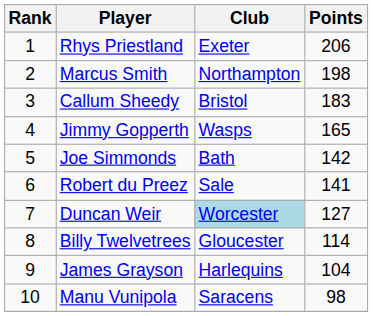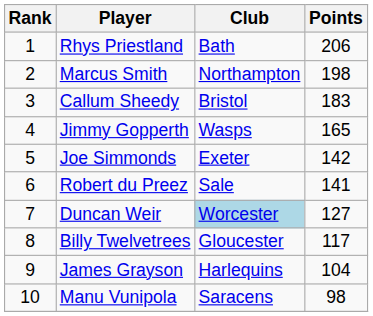 <table class="wikitable" style="text-align:center">
 <tr>
 <th>Rank</th>
 <th>Player</th>
 <th>Club</th>
 <th style="width:50px;">Points</th>
 </tr>
 <tr>
 <td>1</td>
 <td align=left> <a href='#'>Rhys Priestland</a></td>
-<td align=left><a href='#'>Exeter</a></td>
+<td align=left><a href='#'>Bath</a></td>
 <td>206</td>
 </tr>
 <tr>
 <td>2</td>
 <td align=left> <a href='#'>Marcus Smith</a></td>
 <td align=left><a href='#'>Northampton</a></td>
 <td>198</td>
 </tr>
 <tr>
 <td>3</td>
 <td align=left> <a href='#'>Callum Sheedy</a></td>
 <td align=left><a href='#'>Bristol</a></td>
 <td>183</td>
 </tr>
 <tr>
 <td>4</td>
 <td align=left> <a href='#'>Jimmy Gopperth</a></td>
 <td align=left><a href='#'>Wasps</a></td>
 <td>165</td>
 </tr>
 <tr>
 <td>5</td>
 <td align=left> <a href='#'>Joe Simmonds</a></td>
-<td align=left><a href='#'>Bath</a></td>
+<td align=left><a href='#'>Exeter</a></td>
 <td>142</td>
 </tr>
 <tr>
 <td>6</td>
 <td align=left> <a href='#'>Robert du Preez</a></td>
 <td align=left><a href='#'>Sale</a></td>
 <td>141</td>
 </tr>
 <tr>
 <td>7</td>
 <td align=left> <a href='#'>Duncan Weir</a></td>
 <td align=left style="background: lightblue;"><a href='#'>Worcester</a></td>
 <td>127</td>
 </tr>
 <tr>
 <td>8</td>
 <td align=left> <a href='#'>Billy Twelvetrees</a></td>
 <td align=left><a href='#'>Gloucester</a></td>
-<td>114</td>
+<td>117</td>
 </tr>
 <tr>
 <td>9</td>
 <td align=left> <a href='#'>James Grayson</a></td>
 <td align=left><a href='#'>Harlequins</a></td>
 <td>104</td>
 </tr>
 <tr>
 <td>10</td>
 <td align=left> <a href='#'>Manu Vunipola</a></td>
 <td align=left><a href='#'>Saracens</a></td>
 <td>98</td>
 </tr>
 <tr>
 </tr>
 </table>
